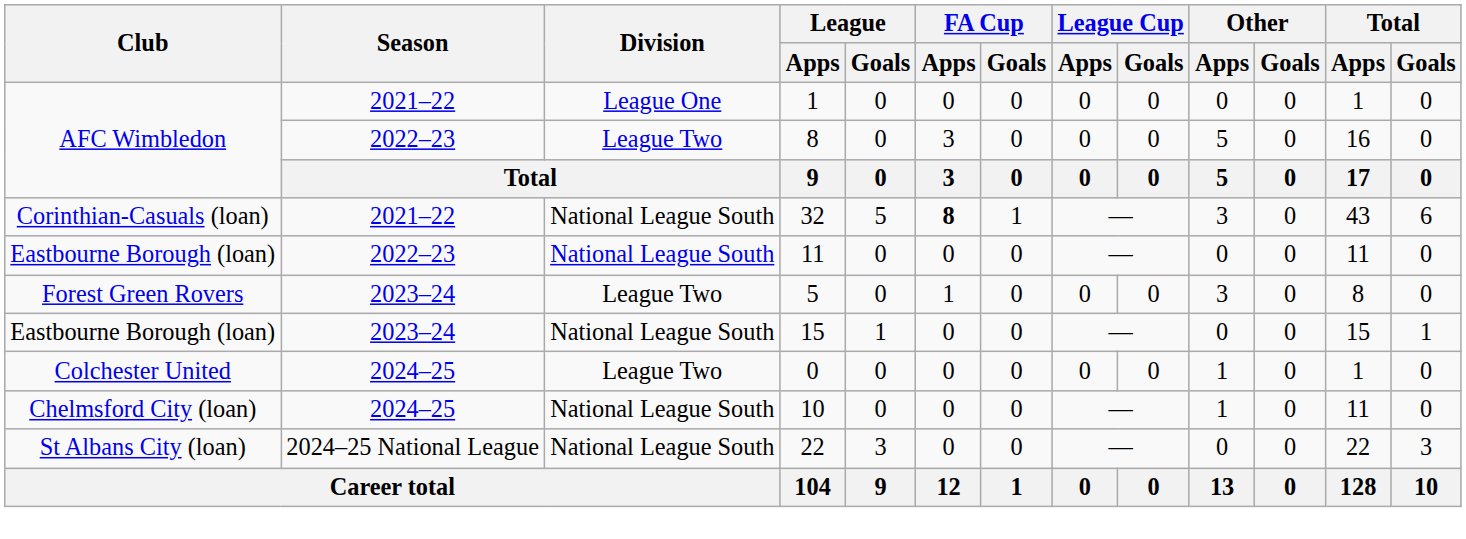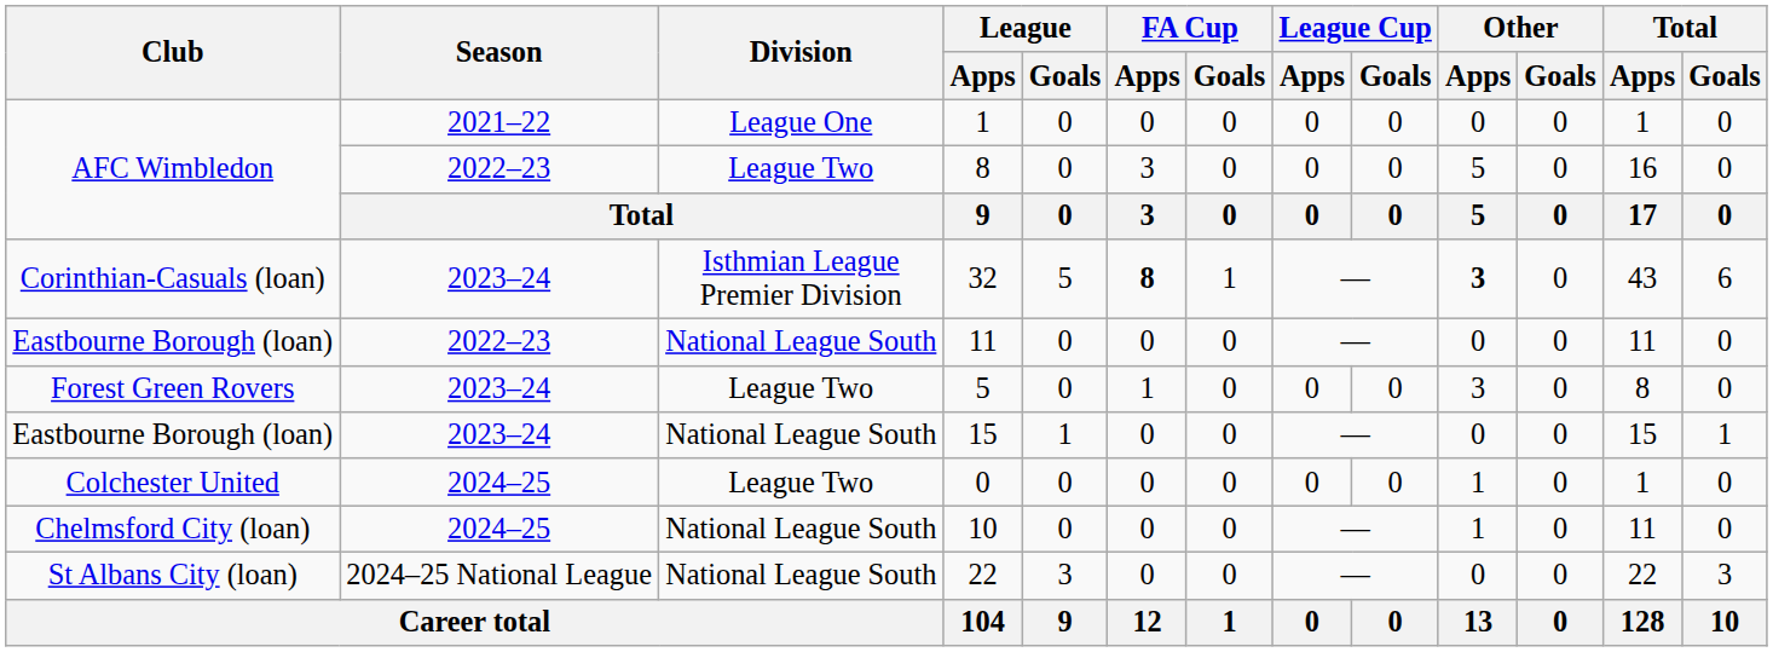 <table class="wikitable" style="text-align:center">
 <tr>
 <th rowspan="2">Club</th>
 <th rowspan="2">Season</th>
 <th rowspan="2">Division</th>
 <th colspan="2">League</th>
 <th colspan="2"><a href='#'>FA Cup</a></th>
 <th colspan="2"><a href='#'>League Cup</a></th>
 <th colspan="2">Other</th>
 <th colspan="2">Total</th>
 </tr>
 <tr>
 <th>Apps</th>
 <th>Goals</th>
 <th>Apps</th>
 <th>Goals</th>
 <th>Apps</th>
 <th>Goals</th>
 <th>Apps</th>
 <th>Goals</th>
 <th>Apps</th>
 <th>Goals</th>
 </tr>
 <tr>
 <td rowspan="3"><a href='#'>AFC Wimbledon</a></td>
 <td><a href='#'>2021–22</a></td>
 <td><a href='#'>League One</a></td>
 <td>1</td>
 <td>0</td>
 <td>0</td>
 <td>0</td>
 <td>0</td>
 <td>0</td>
 <td>0</td>
 <td>0</td>
 <td>1</td>
 <td>0</td>
 </tr>
 <tr>
 <td><a href='#'>2022–23</a></td>
 <td><a href='#'>League Two</a></td>
 <td>8</td>
 <td>0</td>
 <td>3</td>
 <td>0</td>
 <td>0</td>
 <td>0</td>
 <td>5</td>
 <td>0</td>
 <td>16</td>
 <td>0</td>
 </tr>
 <tr>
 <th colspan=2>Total</th>
 <th>9</th>
 <th>0</th>
 <th>3</th>
 <th>0</th>
 <th>0</th>
 <th>0</th>
 <th>5</th>
 <th>0</th>
 <th>17</th>
 <th>0</th>
 </tr>
 <tr>
 <td><a href='#'>Corinthian-Casuals</a> (loan)</td>
-<td><a href='#'>2021–22</a></td>
-<td>National League South</td>
+<td><a href='#'>2023–24</a></td>
+<td><a href='#'>Isthmian League</a><br>Premier Division</td>
 <td>32</td>
 <td>5</td>
 <td><strong>8</strong></td>
 <td>1</td>
 <td colspan=2>—</td>
-<td>3</td>
+<td><strong>3</strong></td>
 <td>0</td>
 <td>43</td>
 <td>6</td>
 </tr>
 <tr>
 <td><a href='#'>Eastbourne Borough</a> (loan)</td>
 <td><a href='#'>2022–23</a></td>
 <td><a href='#'>National League South</a></td>
 <td>11</td>
 <td>0</td>
 <td>0</td>
 <td>0</td>
 <td colspan=2>—</td>
 <td>0</td>
 <td>0</td>
 <td>11</td>
 <td>0</td>
 </tr>
 <tr>
 <td><a href='#'>Forest Green Rovers</a></td>
 <td><a href='#'>2023–24</a></td>
 <td>League Two</td>
 <td>5</td>
 <td>0</td>
 <td>1</td>
 <td>0</td>
 <td>0</td>
 <td>0</td>
 <td>3</td>
 <td>0</td>
 <td>8</td>
 <td>0</td>
 </tr>
 <tr>
 <td>Eastbourne Borough (loan)</td>
 <td><a href='#'>2023–24</a></td>
 <td>National League South</td>
 <td>15</td>
 <td>1</td>
 <td>0</td>
 <td>0</td>
 <td colspan=2>—</td>
 <td>0</td>
 <td>0</td>
 <td>15</td>
 <td>1</td>
 </tr>
 <tr>
 <td><a href='#'>Colchester United</a></td>
 <td><a href='#'>2024–25</a></td>
 <td>League Two</td>
 <td>0</td>
 <td>0</td>
 <td>0</td>
 <td>0</td>
 <td>0</td>
 <td>0</td>
 <td>1</td>
 <td>0</td>
 <td>1</td>
 <td>0</td>
 </tr>
 <tr>
 <td><a href='#'>Chelmsford City</a> (loan)</td>
 <td><a href='#'>2024–25</a></td>
 <td>National League South</td>
 <td>10</td>
 <td>0</td>
 <td>0</td>
 <td>0</td>
 <td colspan="2">—</td>
 <td>1</td>
 <td>0</td>
 <td>11</td>
 <td>0</td>
 </tr>
 <tr>
 <td><a href='#'>St Albans City</a> (loan)</td>
 <td>2024–25 National League</td>
 <td>National League South</td>
 <td>22</td>
 <td>3</td>
 <td>0</td>
 <td>0</td>
 <td colspan="2">—</td>
 <td>0</td>
 <td>0</td>
 <td>22</td>
 <td>3</td>
 </tr>
 <tr>
 <th colspan="3">Career total</th>
 <th>104</th>
 <th>9</th>
 <th>12</th>
 <th>1</th>
 <th>0</th>
 <th>0</th>
 <th>13</th>
 <th>0</th>
 <th>128</th>
 <th>10</th>
 </tr>
 </table>
